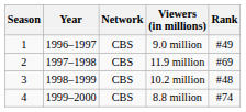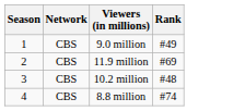 <table class="wikitable" style="text-align:center">
 <tr>
 <th>Season</th>
-<th>Year</th>
 <th>Network</th>
 <th>Viewers<br>(in millions)</th>
 <th>Rank</th>
 </tr>
 <tr>
 <td>1</td>
-<td>1996–1997</td>
 <td>CBS</td>
 <td>9.0 million</td>
 <td>#49</td>
 </tr>
 <tr>
 <td>2</td>
-<td>1997–1998</td>
 <td>CBS</td>
 <td>11.9 million</td>
 <td>#69</td>
 </tr>
 <tr>
 <td>3</td>
-<td>1998–1999</td>
 <td>CBS</td>
 <td>10.2 million</td>
 <td>#48</td>
 </tr>
 <tr>
 <td>4</td>
-<td>1999–2000</td>
 <td>CBS</td>
 <td>8.8 million</td>
 <td>#74</td>
 </tr>
 </table>
